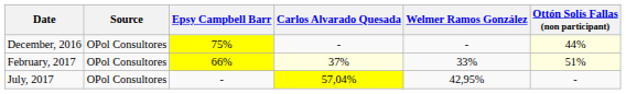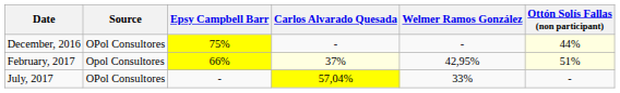 <table class="wikitable sortable">
 <tr>
 <th class="unsortable">Date</th>
 <th>Source</th>
 <th><a href='#'>Epsy Campbell Barr</a></th>
 <th><a href='#'>Carlos Alvarado Quesada</a></th>
 <th><a href='#'>Welmer Ramos González</a></th>
 <th><a href='#'>Ottón Solís Fallas</a><br><small>(non participant)</small></th>
 </tr>
 <tr>
 <td>December, 2016</td>
 <td>OPol Consultores</td>
 <td align="center" style="background:Yellow">75%</td>
 <td align="center">-</td>
 <td align="center">-</td>
 <td align="center" style="background:LightYellow">44%</td>
 </tr>
 <tr>
 <td>February, 2017</td>
-<td>OPol Consultores</td>
+<td>Opol Consultores</td>
 <td align="center" style="background:Yellow">66%</td>
 <td align="center" style="background: lightyellow;">37%</td>
-<td align="center">33%</td>
+<td align="center">42,95%</td>
 <td align="center" style="background:LightYellow">51%</td>
 </tr>
 <tr>
 <td>July, 2017</td>
 <td>OPol Consultores</td>
 <td align="center">-</td>
 <td align="center" style="background:Yellow">57,04%</td>
-<td align="center">42,95%</td>
+<td align="center">33%</td>
 <td align="center">-</td>
 </tr>
 </table>
